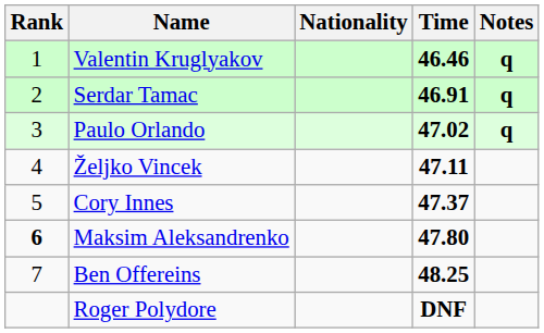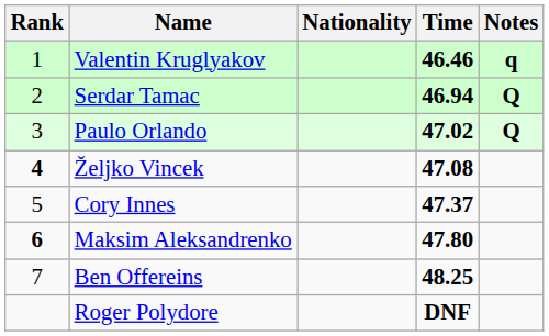 <table class="wikitable sortable" style="text-align:center">
 <tr>
 <th>Rank</th>
 <th>Name</th>
 <th>Nationality</th>
 <th>Time</th>
 <th>Notes</th>
 </tr>
 <tr bgcolor=ccffcc>
 <td>1</td>
 <td align=left><a href='#'>Valentin Kruglyakov</a></td>
 <td align=left></td>
 <td><strong>46.46</strong></td>
 <td><strong>q</strong></td>
 </tr>
 <tr bgcolor=ccffcc>
 <td>2</td>
 <td align=left><a href='#'>Serdar Tamac</a></td>
 <td align=left></td>
-<td><strong>46.91</strong></td>
-<td><strong>q</strong></td>
+<td><strong>46.94</strong></td>
+<td><strong>Q</strong></td>
 </tr>
 <tr bgcolor=ddffdd>
 <td>3</td>
 <td align=left><a href='#'>Paulo Orlando</a></td>
 <td align=left></td>
 <td><strong>47.02</strong></td>
-<td><strong>q</strong></td>
+<td><strong>Q</strong></td>
 </tr>
 <tr>
-<td>4</td>
+<td><strong>4</strong></td>
 <td align=left><a href='#'>Željko Vincek</a></td>
 <td align=left></td>
-<td><strong>47.11</strong></td>
+<td><strong>47.08</strong></td>
 <td></td>
 </tr>
 <tr>
 <td>5</td>
 <td align=left><a href='#'>Cory Innes</a></td>
 <td align=left></td>
 <td><strong>47.37</strong></td>
 <td></td>
 </tr>
 <tr>
 <td><strong>6</strong></td>
 <td align=left><a href='#'>Maksim Aleksandrenko</a></td>
 <td align=left></td>
 <td><strong>47.80</strong></td>
 <td></td>
 </tr>
 <tr>
 <td>7</td>
 <td align=left><a href='#'>Ben Offereins</a></td>
 <td align=left></td>
 <td><strong>48.25</strong></td>
 <td></td>
 </tr>
 <tr>
 <td></td>
 <td align=left><a href='#'>Roger Polydore</a></td>
 <td align=left></td>
 <td><strong>DNF</strong></td>
 <td></td>
 </tr>
 </table>
